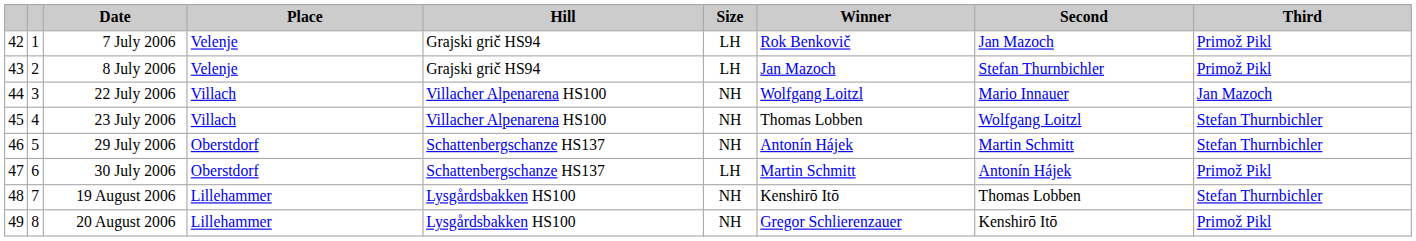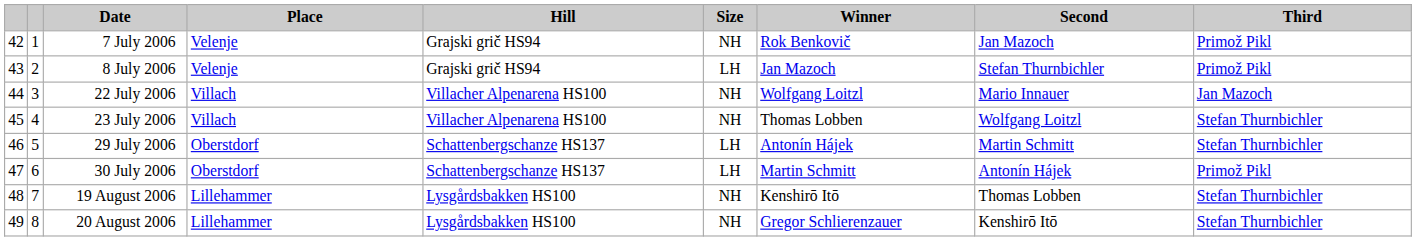 <table class="wikitable plainrowheaders" style="background:#fff; font-size:86%; line-height:16px; border:grey solid 1px; border-collapse:collapse;">
 <tr style="background:#ccc; text-align:center;">
 <th scope="col" style="background:#ccc; width=20 px;"></th>
 <th scope="col" style="background:#ccc; width=30 px;"></th>
 <th scope="col" style="background:#ccc; width:120px;">Date</th>
 <th scope="col" style="background:#ccc; width:200px;">Place</th>
 <th scope="col" style="background:#ccc; width:240px;">Hill</th>
 <th scope="col" style="background:#ccc; width:40px;">Size</th>
 <th scope="col" style="background:#ccc; width:185px;">Winner</th>
 <th scope="col" style="background:#ccc; width:185px;">Second</th>
 <th scope="col" style="background:#ccc; width:185px;">Third</th>
 </tr>
 <tr>
 <td align=center>42</td>
 <td align=center>1</td>
 <td align=right>7 July 2006  </td>
 <td> <a href='#'>Velenje</a></td>
 <td>Grajski grič HS94</td>
-<td align=center>LH</td>
+<td align=center>NH</td>
 <td> <a href='#'>Rok Benkovič</a></td>
 <td> <a href='#'>Jan Mazoch</a></td>
 <td> <a href='#'>Primož Pikl</a></td>
 </tr>
 <tr>
 <td align=center>43</td>
 <td align=center>2</td>
 <td align=right>8 July 2006  </td>
 <td> <a href='#'>Velenje</a></td>
 <td>Grajski grič HS94</td>
 <td align=center>LH</td>
 <td> <a href='#'>Jan Mazoch</a></td>
 <td> <a href='#'>Stefan Thurnbichler</a></td>
 <td> <a href='#'>Primož Pikl</a></td>
 </tr>
 <tr>
 <td align=center>44</td>
 <td align=center>3</td>
 <td align=right>22 July 2006  </td>
 <td> <a href='#'>Villach</a></td>
 <td><a href='#'>Villacher Alpenarena</a> HS100</td>
 <td align=center>NH</td>
 <td> <a href='#'>Wolfgang Loitzl</a></td>
 <td> <a href='#'>Mario Innauer</a></td>
 <td> <a href='#'>Jan Mazoch</a></td>
 </tr>
 <tr>
 <td align=center>45</td>
 <td align=center>4</td>
 <td align=right>23 July 2006  </td>
 <td> <a href='#'>Villach</a></td>
 <td><a href='#'>Villacher Alpenarena</a> HS100</td>
 <td align=center>NH</td>
 <td> Thomas Lobben</td>
 <td> <a href='#'>Wolfgang Loitzl</a></td>
 <td> <a href='#'>Stefan Thurnbichler</a></td>
 </tr>
 <tr>
 <td align=center>46</td>
 <td align=center>5</td>
 <td align=right>29 July 2006  </td>
 <td> <a href='#'>Oberstdorf</a></td>
 <td><a href='#'>Schattenbergschanze</a> HS137</td>
-<td align=center>NH</td>
+<td align=center>LH</td>
 <td> <a href='#'>Antonín Hájek</a></td>
 <td> <a href='#'>Martin Schmitt</a></td>
 <td> <a href='#'>Stefan Thurnbichler</a></td>
 </tr>
 <tr>
 <td align=center>47</td>
 <td align=center>6</td>
 <td align=right>30 July 2006  </td>
 <td> <a href='#'>Oberstdorf</a></td>
 <td><a href='#'>Schattenbergschanze</a> HS137</td>
 <td align=center>LH</td>
 <td> <a href='#'>Martin Schmitt</a></td>
 <td> <a href='#'>Antonín Hájek</a></td>
 <td> <a href='#'>Primož Pikl</a></td>
 </tr>
 <tr>
 <td align=center>48</td>
 <td align=center>7</td>
 <td align=right>19 August 2006  </td>
 <td> <a href='#'>Lillehammer</a></td>
 <td><a href='#'>Lysgårdsbakken</a> HS100</td>
 <td align=center>NH</td>
 <td> Kenshirō Itō</td>
 <td> Thomas Lobben</td>
 <td> <a href='#'>Stefan Thurnbichler</a></td>
 </tr>
 <tr>
 <td align=center>49</td>
 <td align=center>8</td>
 <td align=right>20 August 2006  </td>
 <td> <a href='#'>Lillehammer</a></td>
 <td><a href='#'>Lysgårdsbakken</a> HS100</td>
 <td align=center>NH</td>
 <td> <a href='#'>Gregor Schlierenzauer</a></td>
 <td> Kenshirō Itō</td>
-<td> <a href='#'>Primož Pikl</a></td>
+<td> <a href='#'>Stefan Thurnbichler</a></td>
 </tr>
 </table>
